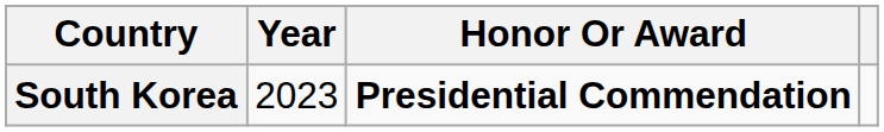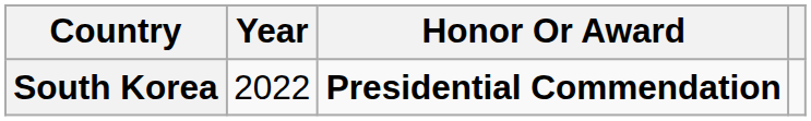 <table class="wikitable plainrowheaders sortable" style="margin-right: 0;">
 <tr>
 <th scope="col">Country</th>
 <th scope="col">Year</th>
 <th scope="col">Honor Or Award</th>
 <th scope="col" class="unsortable"></th>
 </tr>
 <tr>
 <th scope="row">South Korea</th>
-<td style="text-align:center">2023</td>
+<td style="text-align:center">2022</td>
 <td><strong>Presidential Commendation</strong></td>
 <td style="text-align:center"></td>
 </tr>
 </table>
